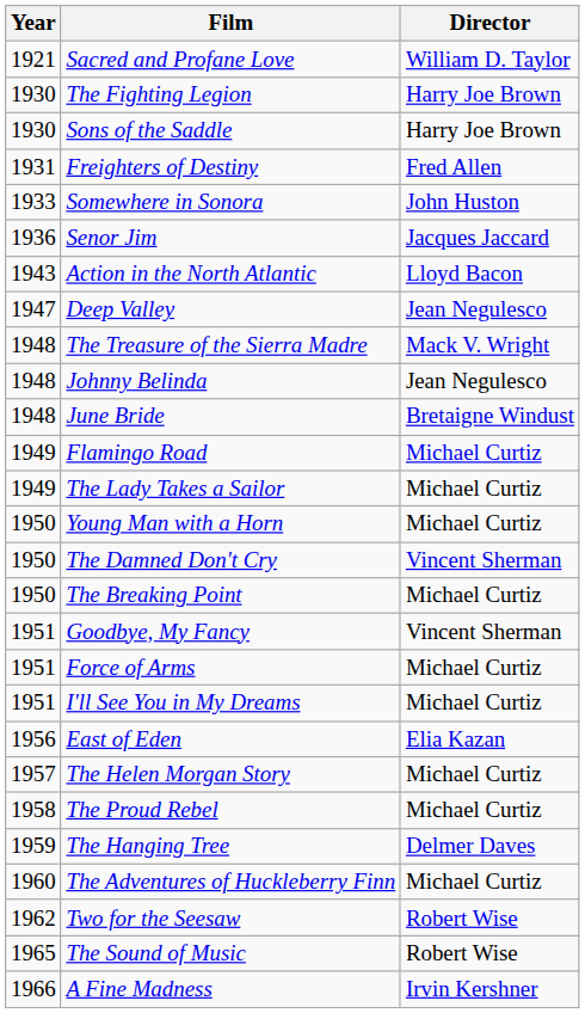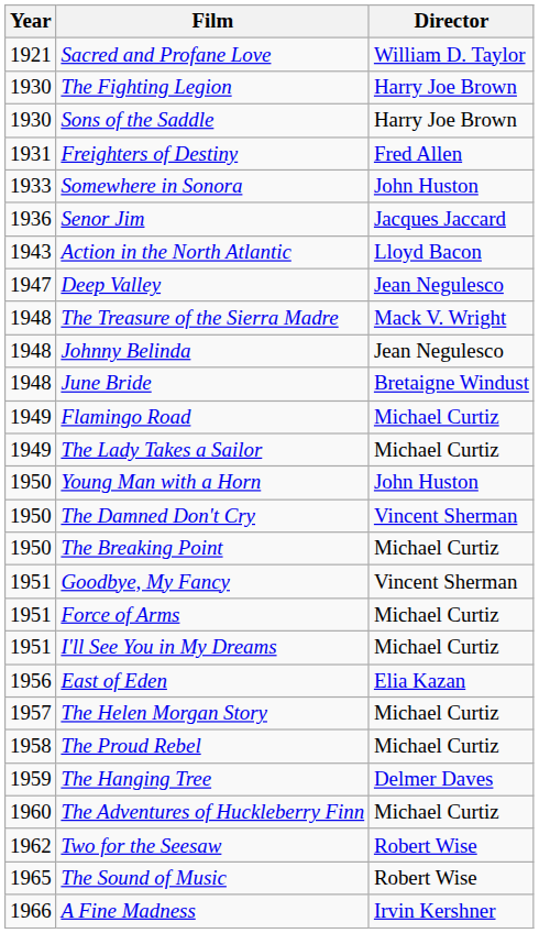 <table class="wikitable">
 <tr>
 <th>Year</th>
 <th>Film</th>
 <th>Director</th>
 </tr>
 <tr>
 <td>1921</td>
 <td><em><a href='#'>Sacred and Profane Love</a></em></td>
 <td><a href='#'>William D. Taylor</a></td>
 </tr>
 <tr 1929 || >
 <td>1930</td>
 <td><em><a href='#'>The Fighting Legion</a></em></td>
 <td><a href='#'>Harry Joe Brown</a></td>
 </tr>
 <tr>
 <td>1930</td>
 <td><em><a href='#'>Sons of the Saddle</a></em></td>
 <td>Harry Joe Brown</td>
 </tr>
 <tr>
 <td>1931</td>
 <td><em><a href='#'>Freighters of Destiny</a></em></td>
 <td><a href='#'>Fred Allen</a></td>
 </tr>
 <tr>
 <td>1933</td>
 <td><em><a href='#'>Somewhere in Sonora</a></em></td>
 <td><a href='#'>John Huston</a></td>
 </tr>
 <tr>
 <td>1936</td>
 <td><em><a href='#'>Senor Jim</a></em></td>
 <td><a href='#'>Jacques Jaccard</a></td>
 </tr>
 <tr>
 <td>1943</td>
 <td><em><a href='#'>Action in the North Atlantic</a></em></td>
 <td><a href='#'>Lloyd Bacon</a></td>
 </tr>
 <tr>
 <td>1947</td>
 <td><em><a href='#'>Deep Valley</a></em></td>
 <td><a href='#'>Jean Negulesco</a></td>
 </tr>
 <tr>
 <td>1948</td>
 <td><em><a href='#'>The Treasure of the Sierra Madre</a></em></td>
 <td><a href='#'>Mack V. Wright</a></td>
 </tr>
 <tr>
 <td>1948</td>
 <td><em><a href='#'>Johnny Belinda</a></em></td>
 <td>Jean Negulesco</td>
 </tr>
 <tr>
 <td>1948</td>
 <td><em><a href='#'>June Bride</a></em></td>
 <td><a href='#'>Bretaigne Windust</a></td>
 </tr>
 <tr>
 <td>1949</td>
 <td><em><a href='#'>Flamingo Road</a></em></td>
 <td><a href='#'>Michael Curtiz</a></td>
 </tr>
 <tr>
 <td>1949</td>
 <td><em><a href='#'>The Lady Takes a Sailor</a></em></td>
 <td>Michael Curtiz</td>
 </tr>
 <tr>
 <td>1950</td>
 <td><em><a href='#'>Young Man with a Horn</a></em></td>
-<td>Michael Curtiz</td>
+<td><a href='#'>John Huston</a></td>
 </tr>
 <tr>
 <td>1950</td>
 <td><em><a href='#'>The Damned Don't Cry</a></em></td>
 <td><a href='#'>Vincent Sherman</a></td>
 </tr>
 <tr>
 <td>1950</td>
 <td><em><a href='#'>The Breaking Point</a></em></td>
 <td>Michael Curtiz</td>
 </tr>
 <tr>
 <td>1951</td>
 <td><em><a href='#'>Goodbye, My Fancy</a></em></td>
 <td>Vincent Sherman</td>
 </tr>
 <tr>
 <td>1951</td>
 <td><em><a href='#'>Force of Arms</a></em></td>
 <td>Michael Curtiz</td>
 </tr>
 <tr>
 <td>1951</td>
 <td><em><a href='#'>I'll See You in My Dreams</a></em></td>
 <td>Michael Curtiz</td>
 </tr>
 <tr>
 <td>1956</td>
 <td><em><a href='#'>East of Eden</a></em></td>
 <td><a href='#'>Elia Kazan</a></td>
 </tr>
 <tr>
 <td>1957</td>
 <td><em><a href='#'>The Helen Morgan Story</a></em></td>
 <td>Michael Curtiz</td>
 </tr>
 <tr>
 <td>1958</td>
 <td><em><a href='#'>The Proud Rebel</a></em></td>
 <td>Michael Curtiz</td>
 </tr>
 <tr>
 <td>1959</td>
 <td><em><a href='#'>The Hanging Tree</a></em></td>
 <td><a href='#'>Delmer Daves</a></td>
 </tr>
 <tr>
 <td>1960</td>
 <td><em><a href='#'>The Adventures of Huckleberry Finn</a></em></td>
 <td>Michael Curtiz</td>
 </tr>
 <tr>
 <td>1962</td>
 <td><em><a href='#'>Two for the Seesaw</a></em></td>
 <td><a href='#'>Robert Wise</a></td>
 </tr>
 <tr>
 <td>1965</td>
 <td><em><a href='#'>The Sound of Music</a></em></td>
 <td>Robert Wise</td>
 </tr>
 <tr>
 <td>1966</td>
 <td><em><a href='#'>A Fine Madness</a></em></td>
 <td><a href='#'>Irvin Kershner</a></td>
 </tr>
 </table>
